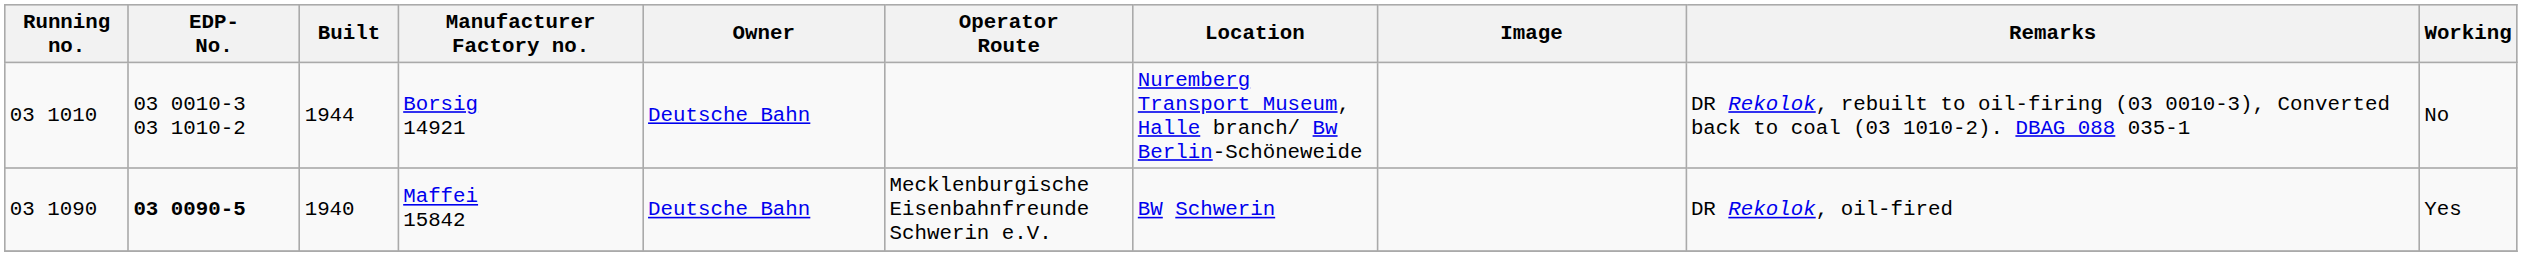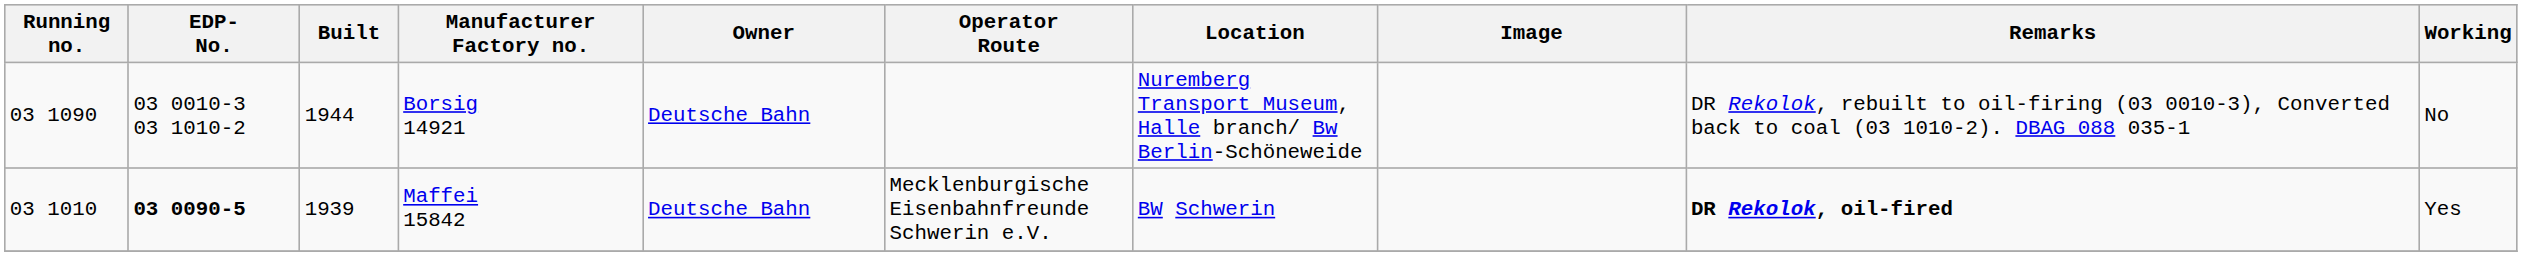 <table class="wikitable" style="width="100%"; border:solid 1px #AAAAAA;background:#e3e3e3;">
 <tr>
 <th width="5%">Running<br>no.</th>
 <th width="7%">EDP-<br>No.</th>
 <th width="4%">Built</th>
 <th width="10%">Manufacturer<br>Factory no.</th>
 <th width="10%">Owner</th>
 <th width="10%">Operator<br>Route</th>
 <th width="10%">Location</th>
 <th width="13%">Image</th>
 <th width="37%">Remarks</th>
 <th width="7%">Working</th>
 </tr>
 <tr>
-<td>03 1010</td>
+<td>03 1090</td>
 <td>03 0010-3<br>03 1010-2</td>
 <td>1944</td>
 <td><a href='#'>Borsig</a><br>14921</td>
 <td><a href='#'>Deutsche Bahn</a></td>
 <td></td>
 <td><a href='#'>Nuremberg Transport Museum</a>, <a href='#'>Halle</a> branch/ <a href='#'>Bw</a> <a href='#'>Berlin</a>-Schöneweide</td>
 <td></td>
 <td>DR <em><a href='#'>Rekolok</a></em>, rebuilt to oil-firing (03 0010-3), Converted back to coal (03 1010-2). <a href='#'>DBAG 088</a> 035-1</td>
 <td>No</td>
 </tr>
 <tr>
-<td>03 1090</td>
+<td>03 1010</td>
 <td><strong>03 0090-5</strong></td>
-<td>1940</td>
+<td>1939</td>
 <td><a href='#'>Maffei</a><br>15842</td>
 <td><a href='#'>Deutsche Bahn</a></td>
 <td>Mecklenburgische Eisenbahnfreunde Schwerin e.V.</td>
 <td><a href='#'>BW</a> <a href='#'>Schwerin</a></td>
 <td></td>
-<td>DR <em><a href='#'>Rekolok</a></em>, oil-fired</td>
+<td><strong>DR <em><a href='#'>Rekolok</a></em>, oil-fired</strong></td>
 <td>Yes</td>
 </tr>
 <tr>
 </tr>
 </table>
